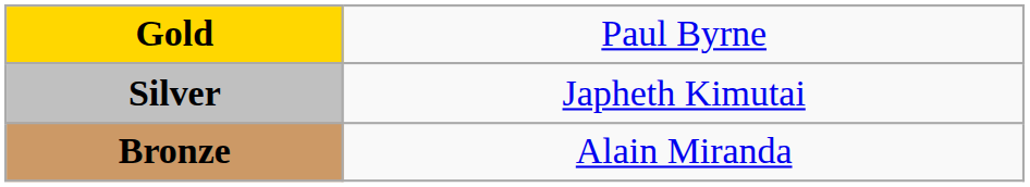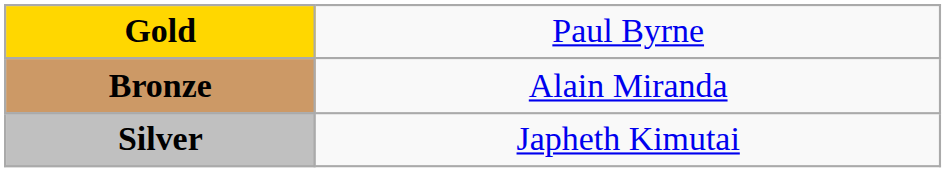 <table class="wikitable" style="text-align:center; " width="35%">
 <tr>
 <td bgcolor="gold"><strong>Gold</strong></td>
 <td><a href='#'>Paul Byrne</a><br>  <small><em></em></small></td>
 </tr>
 <tr>
+<td bgcolor="CC9966"><strong>Bronze</strong></td>
+<td><a href='#'>Alain Miranda</a><br>  <small><em></em></small></td>
+</tr>
+<tr>
 <td bgcolor="silver"><strong>Silver</strong></td>
 <td><a href='#'>Japheth Kimutai</a><br>  <small><em></em></small></td>
 </tr>
-<tr>
-<td bgcolor="CC9966"><strong>Bronze</strong></td>
-<td><a href='#'>Alain Miranda</a><br>  <small><em></em></small></td>
-</tr>
 </table>
